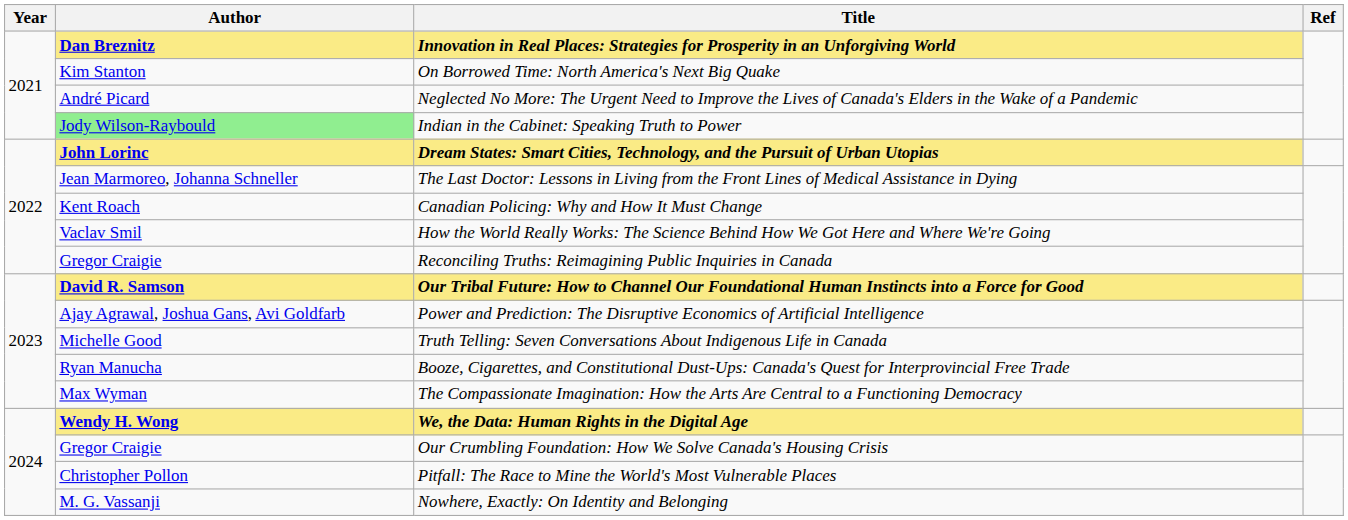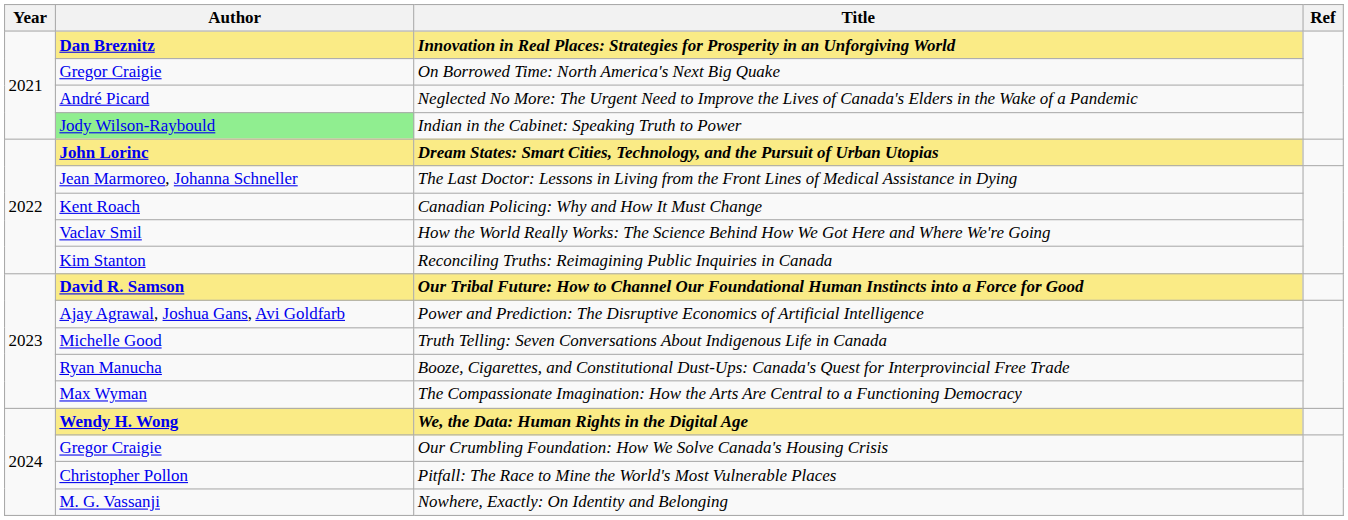 <table class="wikitable" width="100%">
 <tr>
 <th>Year</th>
 <th>Author</th>
 <th>Title</th>
 <th>Ref</th>
 </tr>
 <tr>
 <td rowspan="4">2021</td>
 <td style="background:#FAEB86"><strong><a href='#'>Dan Breznitz</a></strong></td>
 <td style="background:#FAEB86"><strong><em>Innovation in Real Places: Strategies for Prosperity in an Unforgiving World</em></strong></td>
 <td rowspan=4></td>
 </tr>
 <tr>
-<td><a href='#'>Kim Stanton</a></td>
+<td><a href='#'>Gregor Craigie</a></td>
 <td><em>On Borrowed Time: North America's Next Big Quake</em></td>
 </tr>
 <tr>
 <td><a href='#'>André Picard</a></td>
 <td><em>Neglected No More: The Urgent Need to Improve the Lives of Canada's Elders in the Wake of a Pandemic</em></td>
 </tr>
 <tr>
 <td style="background: lightgreen;"><a href='#'>Jody Wilson-Raybould</a></td>
 <td><em>Indian in the Cabinet: Speaking Truth to Power</em></td>
 </tr>
 <tr>
 <td rowspan="5">2022</td>
 <td style="background:#FAEB86"><strong><a href='#'>John Lorinc</a></strong></td>
 <td style="background:#FAEB86"><strong><em>Dream States: Smart Cities, Technology, and the Pursuit of Urban Utopias</em></strong></td>
 <td></td>
 </tr>
 <tr>
 <td><a href='#'>Jean Marmoreo</a>, <a href='#'>Johanna Schneller</a></td>
 <td><em>The Last Doctor: Lessons in Living from the Front Lines of Medical Assistance in Dying</em></td>
 <td rowspan=4></td>
 </tr>
 <tr>
 <td><a href='#'>Kent Roach</a></td>
 <td><em>Canadian Policing: Why and How It Must Change</em></td>
 </tr>
 <tr>
 <td><a href='#'>Vaclav Smil</a></td>
 <td><em>How the World Really Works: The Science Behind How We Got Here and Where We're Going</em></td>
 </tr>
 <tr>
-<td><a href='#'>Gregor Craigie</a></td>
+<td><a href='#'>Kim Stanton</a></td>
 <td><em>Reconciling Truths: Reimagining Public Inquiries in Canada</em></td>
 </tr>
 <tr>
 <td rowspan=5>2023</td>
 <td style="background:#FAEB86"><strong><a href='#'>David R. Samson</a></strong></td>
 <td style="background:#FAEB86"><strong><em>Our Tribal Future: How to Channel Our Foundational Human Instincts into a Force for Good</em></strong></td>
 <td></td>
 </tr>
 <tr>
 <td><a href='#'>Ajay Agrawal</a>, <a href='#'>Joshua Gans</a>, <a href='#'>Avi Goldfarb</a></td>
 <td><em>Power and Prediction: The Disruptive Economics of Artificial Intelligence</em></td>
 <td rowspan=4></td>
 </tr>
 <tr>
 <td><a href='#'>Michelle Good</a></td>
 <td><em>Truth Telling: Seven Conversations About Indigenous Life in Canada</em></td>
 </tr>
 <tr>
 <td><a href='#'>Ryan Manucha</a></td>
 <td><em>Booze, Cigarettes, and Constitutional Dust-Ups: Canada's Quest for Interprovincial Free Trade</em></td>
 </tr>
 <tr>
 <td><a href='#'>Max Wyman</a></td>
 <td><em>The Compassionate Imagination: How the Arts Are Central to a Functioning Democracy</em></td>
 </tr>
 <tr>
 <td rowspan=4>2024</td>
 <td style="background:#FAEB86"><strong><a href='#'>Wendy H. Wong</a></strong></td>
 <td style="background:#FAEB86"><strong><em>We, the Data: Human Rights in the Digital Age</em></strong></td>
 <td></td>
 </tr>
 <tr>
 <td><a href='#'>Gregor Craigie</a></td>
 <td><em>Our Crumbling Foundation: How We Solve Canada's Housing Crisis</em></td>
 <td rowspan=3></td>
 </tr>
 <tr>
 <td><a href='#'>Christopher Pollon</a></td>
 <td><em>Pitfall: The Race to Mine the World's Most Vulnerable Places</em></td>
 </tr>
 <tr>
 <td><a href='#'>M. G. Vassanji</a></td>
 <td><em>Nowhere, Exactly: On Identity and Belonging</em></td>
 </tr>
 </table>
